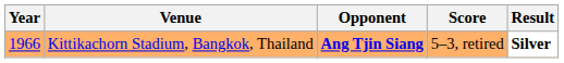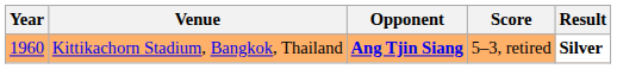 <table class="sortable wikitable" style="font-size: 90%;">
 <tr>
 <th>Year</th>
 <th>Venue</th>
 <th>Opponent</th>
 <th>Score</th>
 <th>Result</th>
 </tr>
 <tr style="background:#FFB069">
-<td align="center"><a href='#'>1966</a></td>
+<td align="center"><a href='#'>1960</a></td>
 <td align="left"><a href='#'>Kittikachorn Stadium</a>, <a href='#'>Bangkok</a>, Thailand</td>
 <td align="left"><strong> <a href='#'>Ang Tjin Siang</a></strong></td>
 <td align="left">5–3, retired</td>
 <td style="text-align:left; background:white"> <strong>Silver</strong></td>
 </tr>
 </table>
